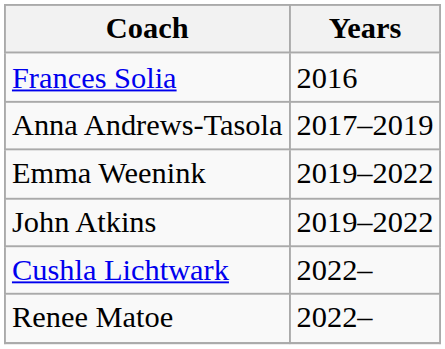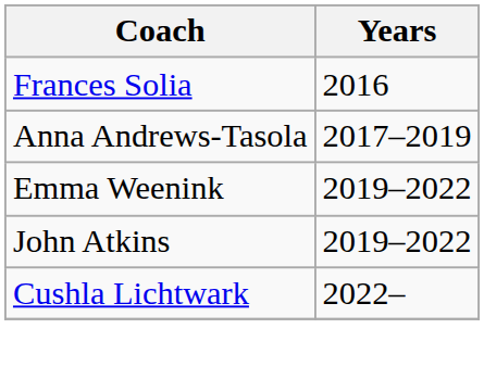 <table class="wikitable collapsible">
 <tr>
 <th>Coach</th>
 <th>Years</th>
 </tr>
 <tr>
 <td><a href='#'>Frances Solia</a></td>
 <td>2016</td>
 </tr>
 <tr>
 <td>Anna Andrews-Tasola</td>
 <td>2017–2019</td>
 </tr>
 <tr>
 <td>Emma Weenink</td>
 <td>2019–2022</td>
 </tr>
 <tr>
 <td>John Atkins</td>
 <td>2019–2022</td>
 </tr>
 <tr>
 <td><a href='#'>Cushla Lichtwark</a></td>
 <td>2022–</td>
 </tr>
 <tr>
-<td>Renee Matoe</td>
-<td>2022–</td>
-</tr>
-<tr>
 </tr>
 </table>
